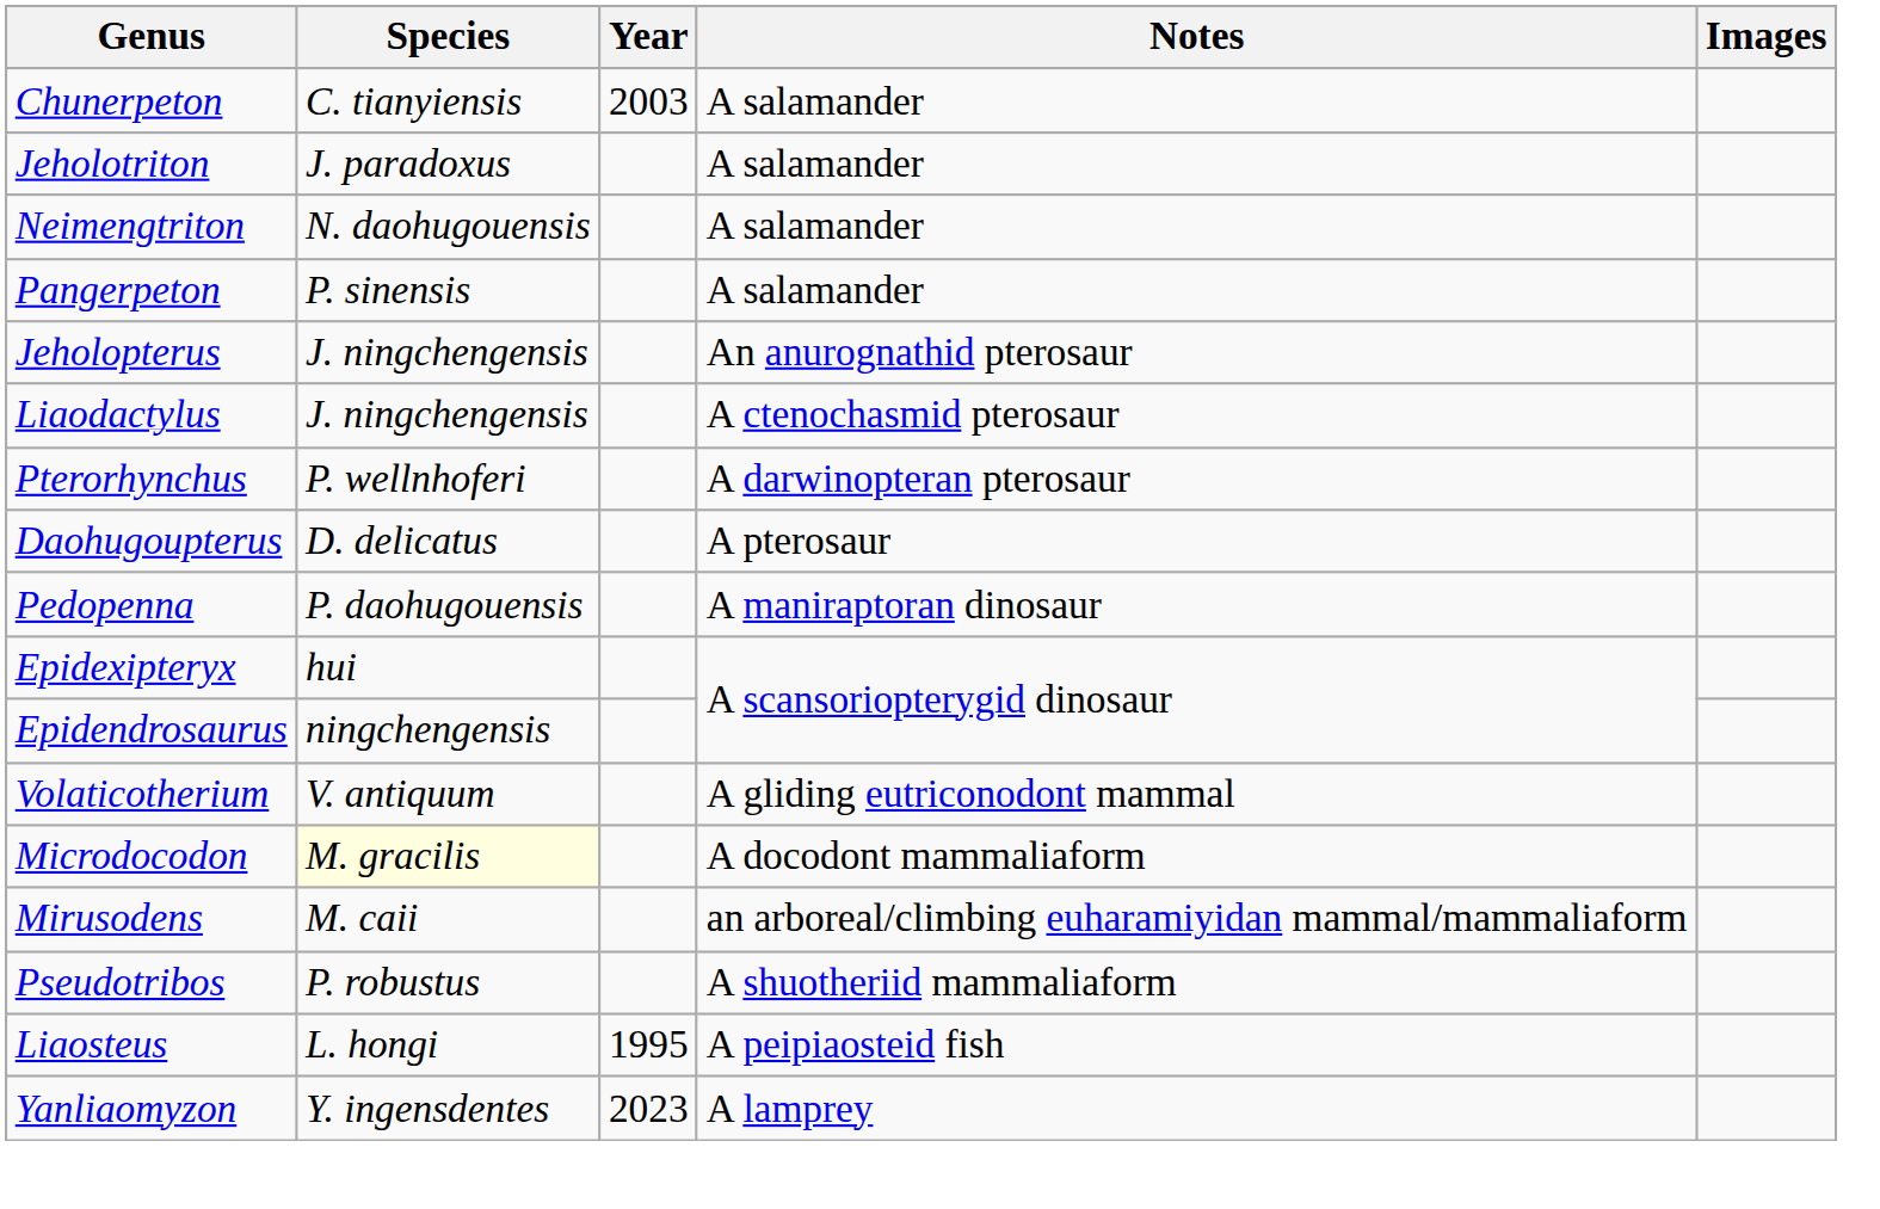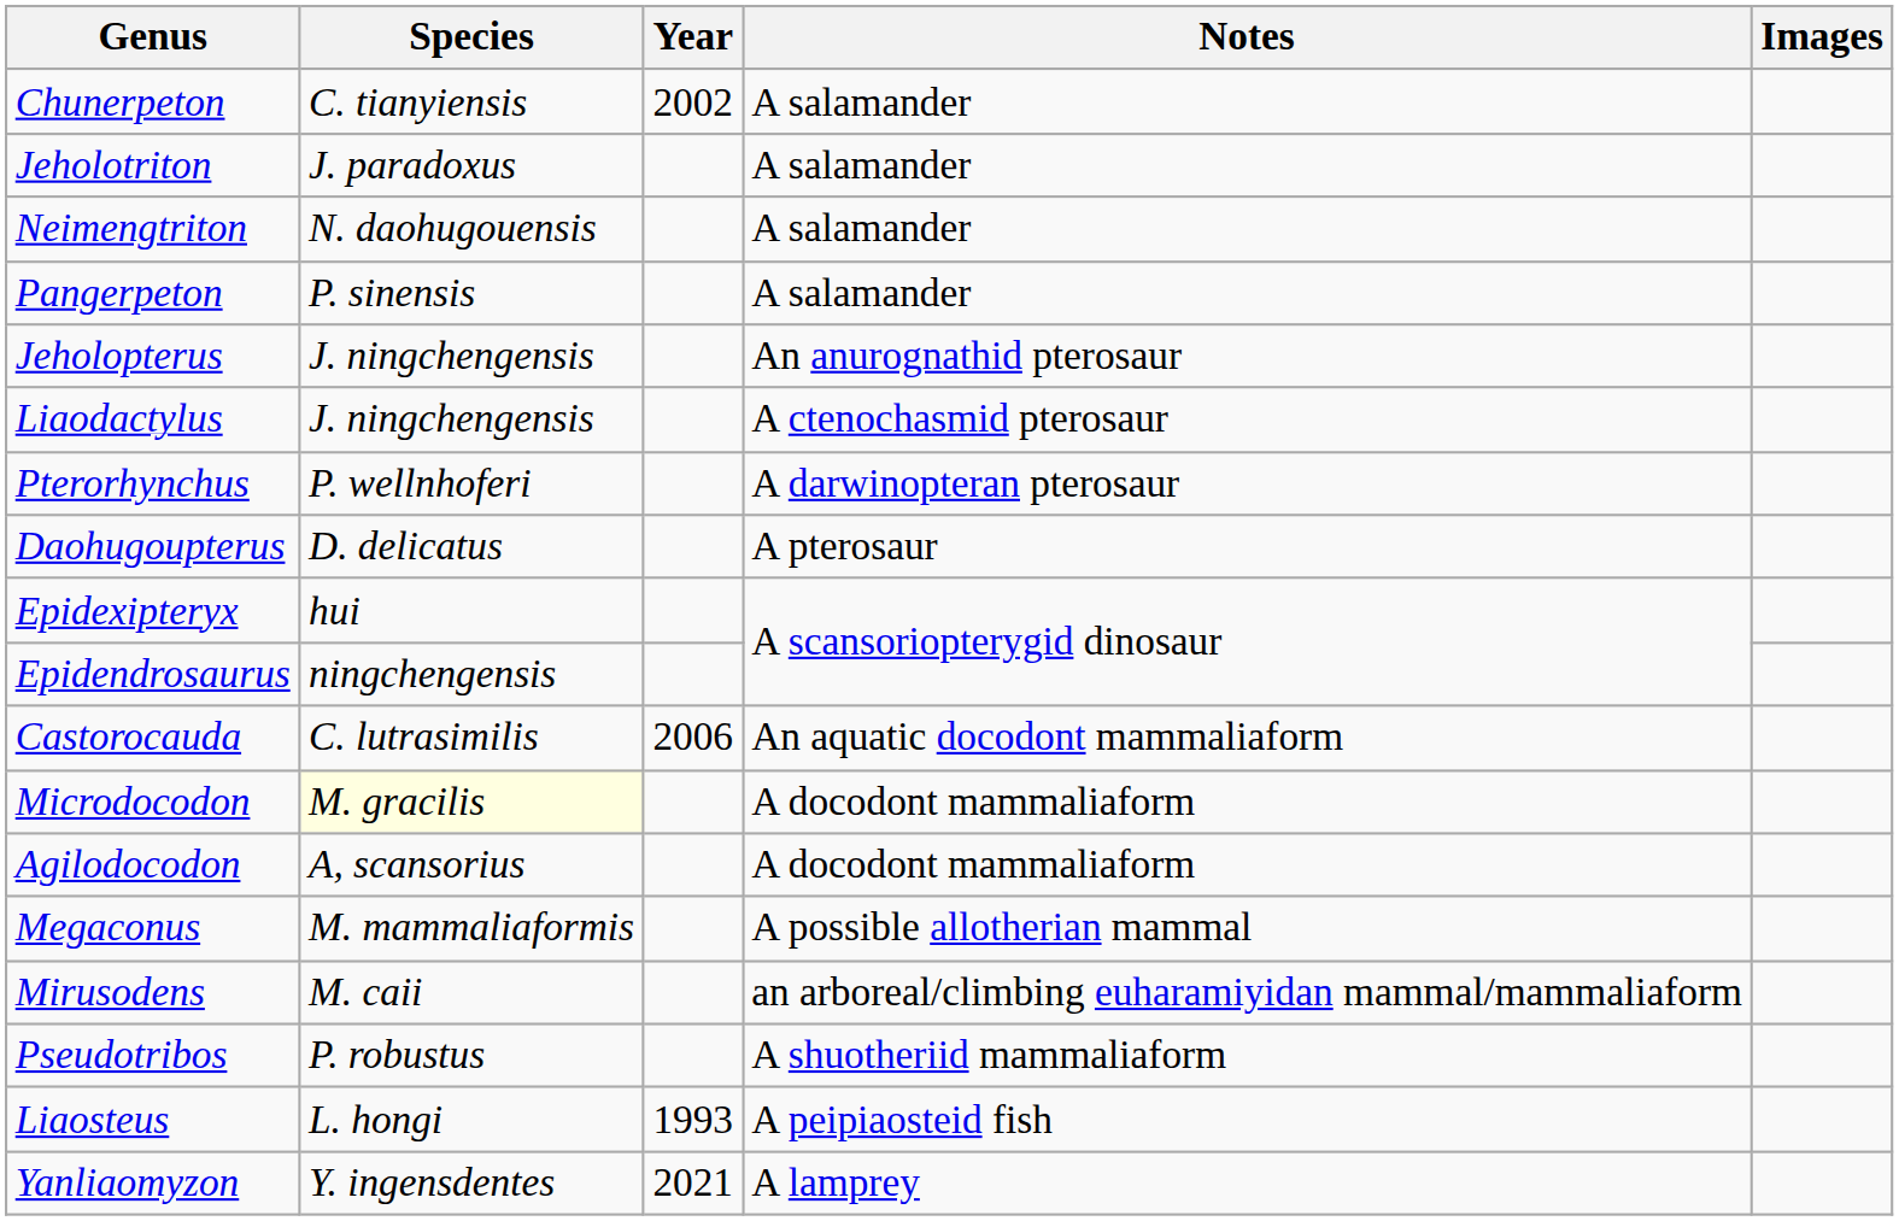 <table class="wikitable" align="center">
 <tr>
 <th>Genus</th>
 <th>Species</th>
 <th>Year</th>
 <th>Notes</th>
 <th>Images</th>
 </tr>
 <tr>
 <td><em><a href='#'>Chunerpeton</a></em></td>
 <td><em>C. tianyiensis</em></td>
-<td>2003</td>
+<td>2002</td>
 <td>A salamander</td>
 <td></td>
 </tr>
 <tr>
 <td><em><a href='#'>Jeholotriton</a></em></td>
 <td><em>J. paradoxus</em></td>
 <td></td>
 <td>A salamander</td>
 <td></td>
 </tr>
 <tr>
 <td><em><a href='#'>Neimengtriton</a></em></td>
 <td><em>N. daohugouensis</em></td>
 <td></td>
 <td>A salamander</td>
 <td></td>
 </tr>
 <tr>
 <td><em><a href='#'>Pangerpeton</a></em></td>
 <td><em>P. sinensis</em></td>
 <td></td>
 <td>A salamander</td>
 <td></td>
 </tr>
 <tr>
 <td><em><a href='#'>Jeholopterus</a></em></td>
 <td><em>J. ningchengensis</em></td>
 <td></td>
 <td>An <a href='#'>anurognathid</a> pterosaur</td>
 <td></td>
 </tr>
 <tr>
 <td><em><a href='#'>Liaodactylus</a></em></td>
 <td><em>J. ningchengensis</em></td>
 <td></td>
 <td>A <a href='#'>ctenochasmid</a> pterosaur</td>
 <td></td>
 </tr>
 <tr>
 <td><em><a href='#'>Pterorhynchus</a></em></td>
 <td><em>P. wellnhoferi</em></td>
 <td></td>
 <td>A <a href='#'>darwinopteran</a> pterosaur</td>
 <td></td>
 </tr>
 <tr>
 <td><em><a href='#'>Daohugoupterus</a></em></td>
 <td><em>D. delicatus</em></td>
 <td></td>
 <td>A pterosaur</td>
 <td></td>
 </tr>
 <tr>
-<td><em><a href='#'>Pedopenna</a></em></td>
-<td><em>P. daohugouensis</em></td>
-<td></td>
-<td>A <a href='#'>maniraptoran</a> dinosaur</td>
-<td></td>
-</tr>
-<tr>
 <td><em><a href='#'>Epidexipteryx</a></em></td>
 <td><em>hui</em></td>
 <td></td>
 <td rowspan="2">A <a href='#'>scansoriopterygid</a> dinosaur</td>
 <td></td>
 </tr>
 <tr>
 <td><em><a href='#'>Epidendrosaurus</a></em></td>
 <td><em>ningchengensis</em></td>
 <td></td>
 <td></td>
 </tr>
 <tr>
-<td><em><a href='#'>Volaticotherium</a></em></td>
-<td><em>V. antiquum</em></td>
-<td></td>
-<td>A gliding <a href='#'>eutriconodont</a> mammal</td>
+<td><em><a href='#'>Castorocauda</a></em></td>
+<td><em>C. lutrasimilis</em></td>
+<td>2006</td>
+<td>An aquatic <a href='#'>docodont</a> mammaliaform</td>
 <td></td>
 </tr>
 <tr>
 <td><em><a href='#'>Microdocodon</a></em></td>
 <td style="background: lightyellow;"><em>M. gracilis</em></td>
 <td></td>
 <td>A docodont mammaliaform</td>
+<td></td>
+</tr>
+<tr>
+<td><em><a href='#'>Agilodocodon</a></em></td>
+<td><em>A, scansorius</em></td>
+<td></td>
+<td>A docodont mammaliaform</td>
+<td></td>
+</tr>
+<tr>
+<td><em><a href='#'>Megaconus</a></em></td>
+<td><em>M. mammaliaformis</em></td>
+<td></td>
+<td>A possible <a href='#'>allotherian</a> mammal</td>
 <td></td>
 </tr>
 <tr>
 <td><em><a href='#'>Mirusodens</a></em></td>
 <td><em>M. caii</em></td>
 <td></td>
 <td>an arboreal/climbing <a href='#'>euharamiyidan</a> mammal/mammaliaform</td>
 <td></td>
 </tr>
 <tr>
 <td><em><a href='#'>Pseudotribos</a></em></td>
 <td><em>P. robustus</em></td>
 <td></td>
 <td>A <a href='#'>shuotheriid</a> mammaliaform</td>
 <td></td>
 </tr>
 <tr>
 <td><em><a href='#'>Liaosteus</a></em></td>
 <td><em>L. hongi</em></td>
-<td>1995</td>
+<td>1993</td>
 <td>A <a href='#'>peipiaosteid</a> fish</td>
 <td></td>
 </tr>
 <tr>
 <td><em><a href='#'>Yanliaomyzon</a></em></td>
 <td><em>Y. ingensdentes</em></td>
-<td>2023</td>
+<td>2021</td>
 <td>A <a href='#'>lamprey</a></td>
 <td></td>
 </tr>
 </table>
